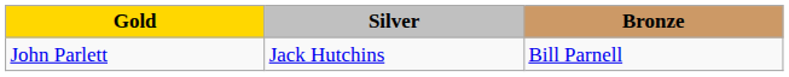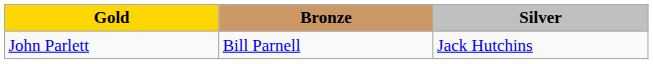 <table class="wikitable" style="text-align:left">
 <tr align="center">
 <td width=200 bgcolor=gold><strong>Gold</strong></td>
+<td width=200 bgcolor=CC9966><strong>Bronze</strong></td>
 <td width=200 bgcolor=silver><strong>Silver</strong></td>
-<td width=200 bgcolor=CC9966><strong>Bronze</strong></td>
 </tr>
 <tr>
 <td><a href='#'>John Parlett</a><br><em></em></td>
+<td><a href='#'>Bill Parnell</a><br><em></em></td>
 <td><a href='#'>Jack Hutchins</a><br><em></em></td>
-<td><a href='#'>Bill Parnell</a><br><em></em></td>
 </tr>
 </table>
